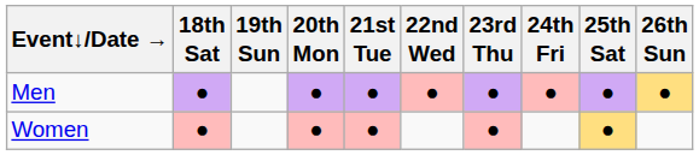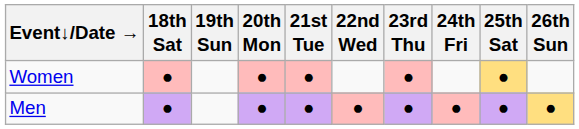 <table class="wikitable" style="margin:0.5em auto; font-size:90%; line-height:1.25em; text-align:center;">
 <tr>
 <th>Event↓/Date →</th>
 <th>18th<br>Sat</th>
 <th>19th<br>Sun</th>
 <th>20th<br>Mon</th>
 <th>21st<br>Tue</th>
 <th>22nd<br>Wed</th>
 <th>23rd<br>Thu</th>
 <th>24th<br>Fri</th>
 <th>25th<br>Sat</th>
 <th>26th<br>Sun</th>
 </tr>
 <tr>
+<td align="left"><a href='#'>Women</a></td>
+<td bgcolor="#FFBBBB">●</td>
+<td></td>
+<td bgcolor="#FFBBBB">●</td>
+<td bgcolor="#FFBBBB">●</td>
+<td></td>
+<td bgcolor="#FFBBBB">●</td>
+<td></td>
+<td bgcolor="#FFDF80">●</td>
+<td></td>
+</tr>
+<tr>
 <td align="left"><a href='#'>Men</a></td>
 <td bgcolor="#D0A9F5">●</td>
 <td></td>
 <td bgcolor="#D0A9F5">●</td>
 <td bgcolor="#D0A9F5">●</td>
 <td bgcolor="#FFBBBB">●</td>
 <td bgcolor="#D0A9F5">●</td>
 <td bgcolor="#FFBBBB">●</td>
 <td bgcolor="#D0A9F5">●</td>
 <td bgcolor="#FFDF80">●</td>
 </tr>
-<tr>
-<td align="left"><a href='#'>Women</a></td>
-<td bgcolor="#FFBBBB">●</td>
-<td></td>
-<td bgcolor="#FFBBBB">●</td>
-<td bgcolor="#FFBBBB">●</td>
-<td></td>
-<td bgcolor="#FFBBBB">●</td>
-<td></td>
-<td bgcolor="#FFDF80">●</td>
-<td></td>
-</tr>
 </table>
